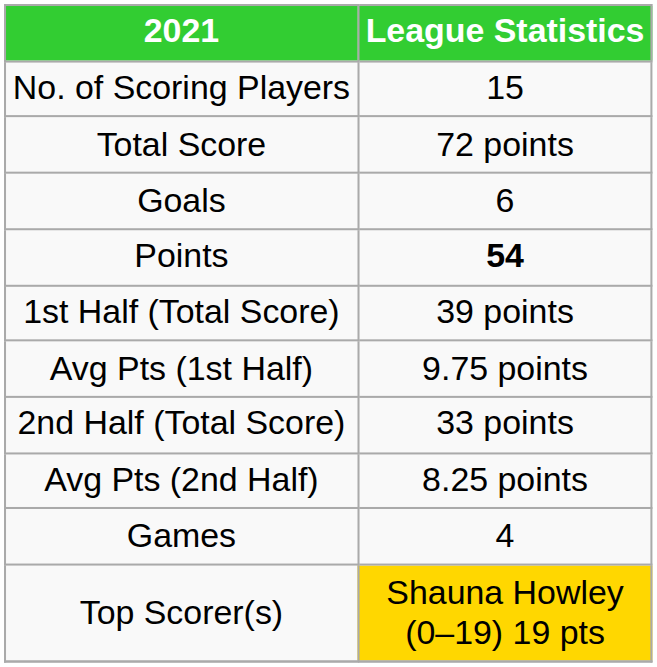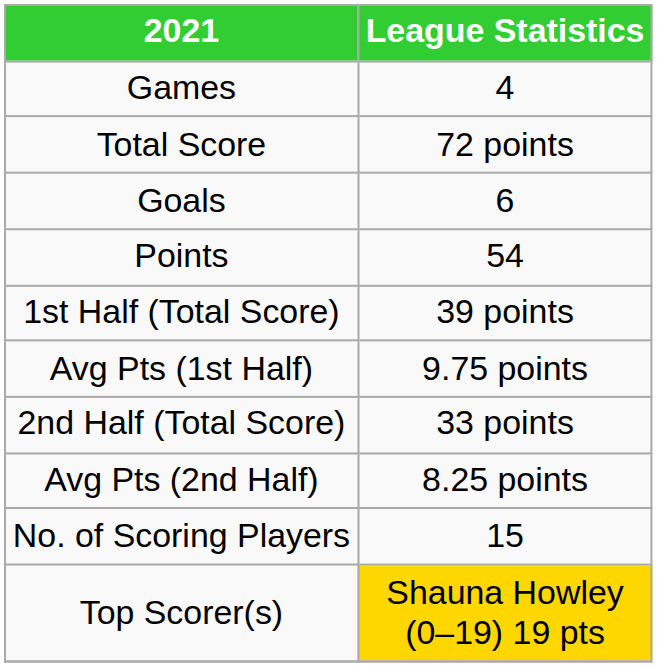 <table class="wikitable" border="2" style="text-align:center; float:center; font-size:105%">
 <tr>
 <th style=background:#32CD32;color:white;>2021</th>
 <th style=background:#32CD32;color:white;>League Statistics</th>
 </tr>
 <tr>
-<td>No. of Scoring Players</td>
-<td>15</td>
+<td>Games</td>
+<td>4</td>
 </tr>
 <tr>
 <td>Total Score</td>
 <td>72 points</td>
 </tr>
 <tr>
 <td>Goals</td>
 <td>6</td>
 </tr>
 <tr>
 <td>Points</td>
-<td><strong>54</strong></td>
+<td>54</td>
 </tr>
 <tr>
 <td>1st Half (Total Score)</td>
 <td>39 points</td>
 </tr>
 <tr>
 <td>Avg Pts (1st Half)</td>
 <td>9.75 points</td>
 </tr>
 <tr>
 <td>2nd Half (Total Score)</td>
 <td>33 points</td>
 </tr>
 <tr>
 <td>Avg Pts (2nd Half)</td>
 <td>8.25 points</td>
 </tr>
 <tr>
-<td>Games</td>
-<td>4</td>
+<td>No. of Scoring Players</td>
+<td>15</td>
 </tr>
 <tr>
 <td>Top Scorer(s)</td>
 <td style="background: gold;">Shauna Howley<br>(0–19) 19 pts</td>
 </tr>
 <tr>
 </tr>
 </table>
